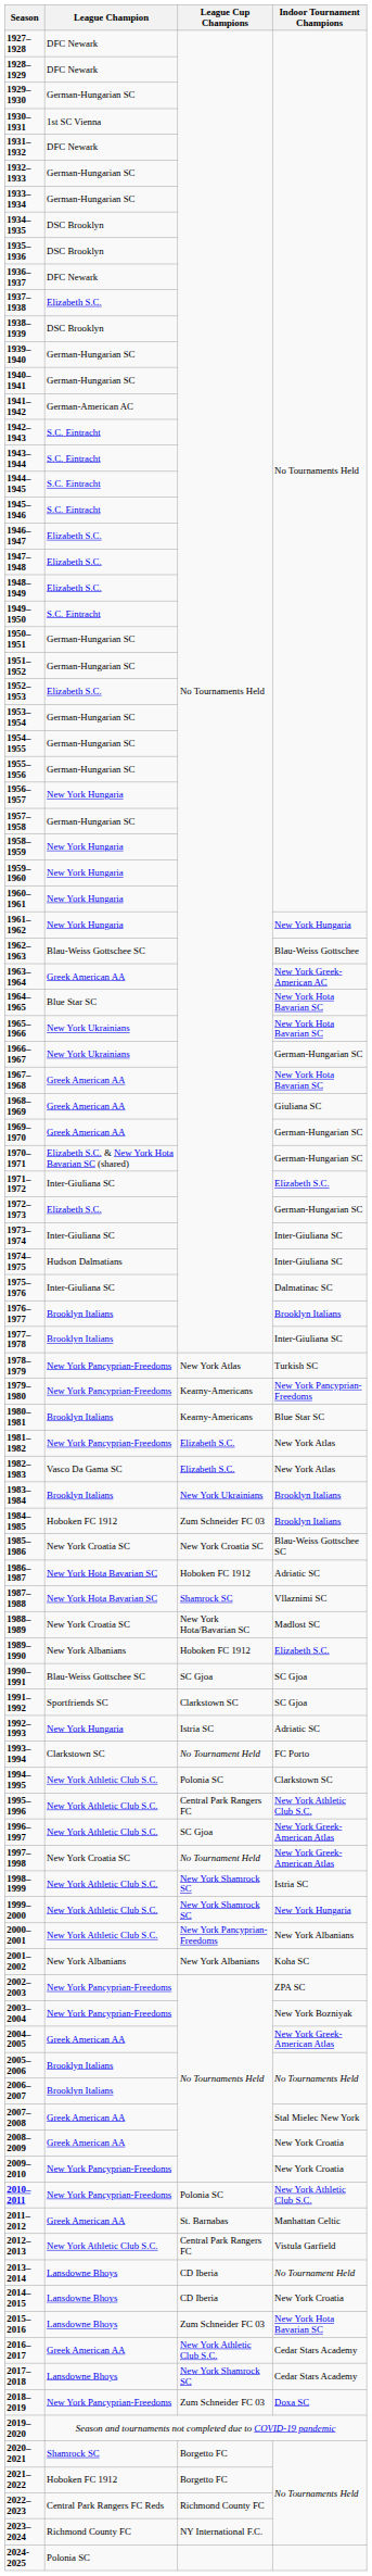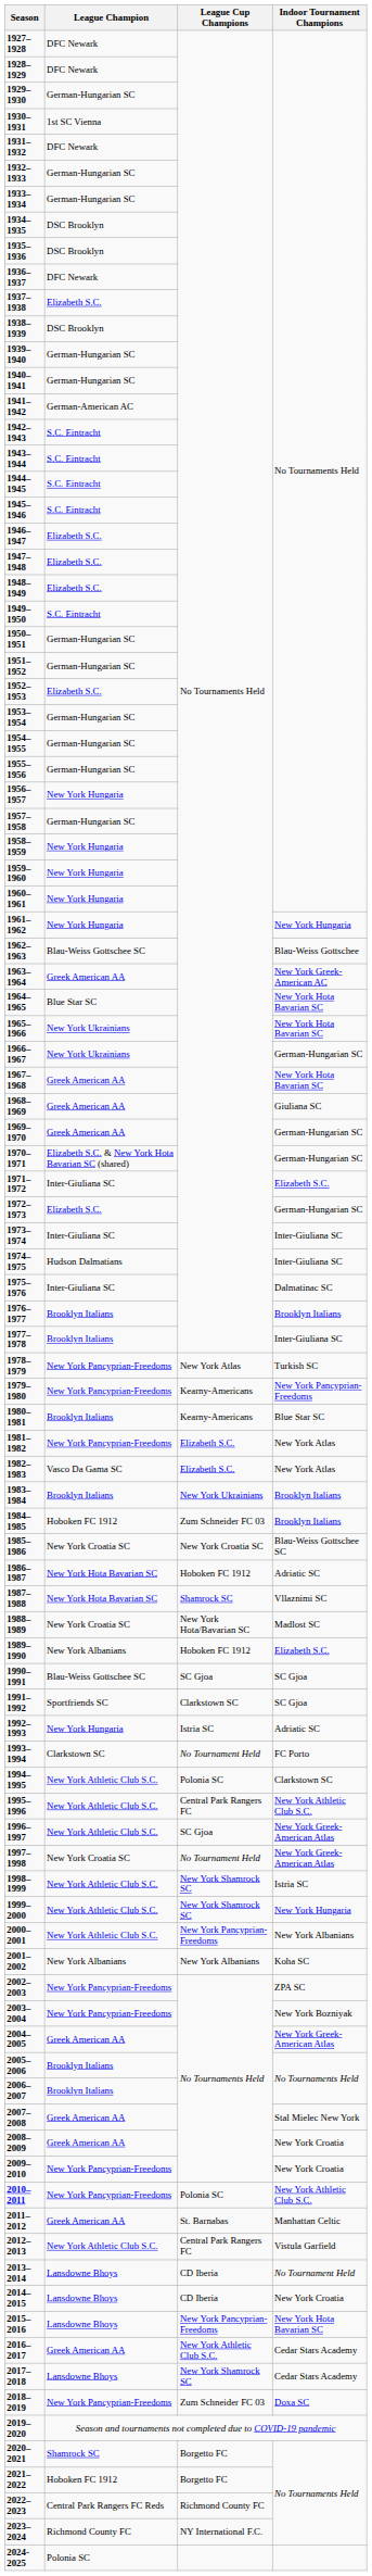 <table class="wikitable">
 <tr>
 <th>Season</th>
 <th>League Champion</th>
 <th>League Cup Champions</th>
 <th>Indoor Tournament Champions</th>
 </tr>
 <tr>
 <td><strong>1927–1928</strong></td>
 <td>DFC Newark</td>
 <td rowspan="51">No Tournaments Held</td>
 <td rowspan="34">No Tournaments Held</td>
 </tr>
 <tr>
 <td><strong>1928–1929</strong></td>
 <td>DFC Newark</td>
 </tr>
 <tr>
 <td><strong>1929–1930</strong></td>
 <td>German-Hungarian SC</td>
 </tr>
 <tr>
 <td><strong>1930–1931</strong></td>
 <td>1st SC Vienna</td>
 </tr>
 <tr>
 <td><strong>1931–1932</strong></td>
 <td>DFC Newark</td>
 </tr>
 <tr>
 <td><strong>1932–1933</strong></td>
 <td>German-Hungarian SC</td>
 </tr>
 <tr>
 <td><strong>1933–1934</strong></td>
 <td>German-Hungarian SC</td>
 </tr>
 <tr>
 <td><strong>1934–1935</strong></td>
 <td>DSC Brooklyn</td>
 </tr>
 <tr>
 <td><strong>1935–1936</strong></td>
 <td>DSC Brooklyn</td>
 </tr>
 <tr>
 <td><strong>1936–1937</strong></td>
 <td>DFC Newark</td>
 </tr>
 <tr>
 <td><strong>1937–1938</strong></td>
 <td><a href='#'>Elizabeth S.C.</a></td>
 </tr>
 <tr>
 <td><strong>1938–1939</strong></td>
 <td>DSC Brooklyn</td>
 </tr>
 <tr>
 <td><strong>1939–1940</strong></td>
 <td>German-Hungarian SC</td>
 </tr>
 <tr>
 <td><strong>1940–1941</strong></td>
 <td>German-Hungarian SC</td>
 </tr>
 <tr>
 <td><strong>1941–1942</strong></td>
 <td>German-American AC</td>
 </tr>
 <tr>
 <td><strong>1942–1943</strong></td>
 <td><a href='#'>S.C. Eintracht</a></td>
 </tr>
 <tr>
 <td><strong>1943–1944</strong></td>
 <td><a href='#'>S.C. Eintracht</a></td>
 </tr>
 <tr>
 <td><strong>1944–1945</strong></td>
 <td><a href='#'>S.C. Eintracht</a></td>
 </tr>
 <tr>
 <td><strong>1945–1946</strong></td>
 <td><a href='#'>S.C. Eintracht</a></td>
 </tr>
 <tr>
 <td><strong>1946–1947</strong></td>
 <td><a href='#'>Elizabeth S.C.</a></td>
 </tr>
 <tr>
 <td><strong>1947–1948</strong></td>
 <td><a href='#'>Elizabeth S.C.</a></td>
 </tr>
 <tr>
 <td><strong>1948–1949</strong></td>
 <td><a href='#'>Elizabeth S.C.</a></td>
 </tr>
 <tr>
 <td><strong>1949–1950</strong></td>
 <td><a href='#'>S.C. Eintracht</a></td>
 </tr>
 <tr>
 <td><strong>1950–1951</strong></td>
 <td>German-Hungarian SC</td>
 </tr>
 <tr>
 <td><strong>1951–1952</strong></td>
 <td>German-Hungarian SC</td>
 </tr>
 <tr>
 <td><strong>1952–1953</strong></td>
 <td><a href='#'>Elizabeth S.C.</a></td>
 </tr>
 <tr>
 <td><strong>1953–1954</strong></td>
 <td>German-Hungarian SC</td>
 </tr>
 <tr>
 <td><strong>1954–1955</strong></td>
 <td>German-Hungarian SC</td>
 </tr>
 <tr>
 <td><strong>1955–1956</strong></td>
 <td>German-Hungarian SC</td>
 </tr>
 <tr>
 <td><strong>1956–1957</strong></td>
 <td><a href='#'>New York Hungaria</a></td>
 </tr>
 <tr>
 <td><strong>1957–1958</strong></td>
 <td>German-Hungarian SC</td>
 </tr>
 <tr>
 <td><strong>1958–1959</strong></td>
 <td><a href='#'>New York Hungaria</a></td>
 </tr>
 <tr>
 <td><strong>1959–1960</strong></td>
 <td><a href='#'>New York Hungaria</a></td>
 </tr>
 <tr>
 <td><strong>1960–1961</strong></td>
 <td><a href='#'>New York Hungaria</a></td>
 </tr>
 <tr>
 <td><strong>1961–1962</strong></td>
 <td><a href='#'>New York Hungaria</a></td>
 <td><a href='#'>New York Hungaria</a></td>
 </tr>
 <tr>
 <td><strong>1962–1963</strong></td>
 <td>Blau-Weiss Gottschee SC</td>
 <td>Blau-Weiss Gottschee</td>
 </tr>
 <tr>
 <td><strong>1963–1964</strong></td>
 <td><a href='#'>Greek American AA</a></td>
 <td><a href='#'>New York Greek-American AC</a></td>
 </tr>
 <tr>
 <td><strong>1964–1965</strong></td>
 <td>Blue Star SC</td>
 <td><a href='#'>New York Hota Bavarian SC</a></td>
 </tr>
 <tr>
 <td><strong>1965–1966</strong></td>
 <td><a href='#'>New York Ukrainians</a></td>
 <td><a href='#'>New York Hota Bavarian SC</a></td>
 </tr>
 <tr>
 <td><strong>1966–1967</strong></td>
 <td><a href='#'>New York Ukrainians</a></td>
 <td>German-Hungarian SC</td>
 </tr>
 <tr>
 <td><strong>1967–1968</strong></td>
 <td><a href='#'>Greek American AA</a></td>
 <td><a href='#'>New York Hota Bavarian SC</a></td>
 </tr>
 <tr>
 <td><strong>1968–1969</strong></td>
 <td><a href='#'>Greek American AA</a></td>
 <td>Giuliana SC</td>
 </tr>
 <tr>
 <td><strong>1969–1970</strong></td>
 <td><a href='#'>Greek American AA</a></td>
 <td>German-Hungarian SC</td>
 </tr>
 <tr>
 <td><strong>1970–1971</strong></td>
 <td><a href='#'>Elizabeth S.C.</a> & <a href='#'>New York Hota Bavarian SC</a> (shared)</td>
 <td>German-Hungarian SC</td>
 </tr>
 <tr>
 <td><strong>1971–1972</strong></td>
 <td>Inter-Giuliana SC</td>
 <td><a href='#'>Elizabeth S.C.</a></td>
 </tr>
 <tr>
 <td><strong>1972–1973</strong></td>
 <td><a href='#'>Elizabeth S.C.</a></td>
 <td>German-Hungarian SC</td>
 </tr>
 <tr>
 <td><strong>1973–1974</strong></td>
 <td>Inter-Giuliana SC</td>
 <td>Inter-Giuliana SC</td>
 </tr>
 <tr>
 <td><strong>1974–1975</strong></td>
 <td>Hudson Dalmatians</td>
 <td>Inter-Giuliana SC</td>
 </tr>
 <tr>
 <td><strong>1975–1976</strong></td>
 <td>Inter-Giuliana SC</td>
 <td>Dalmatinac SC</td>
 </tr>
 <tr>
 <td><strong>1976–1977</strong></td>
 <td><a href='#'>Brooklyn Italians</a></td>
 <td><a href='#'>Brooklyn Italians</a></td>
 </tr>
 <tr>
 <td><strong>1977–1978</strong></td>
 <td><a href='#'>Brooklyn Italians</a></td>
 <td>Inter-Giuliana SC</td>
 </tr>
 <tr>
 <td><strong>1978–1979</strong></td>
 <td><a href='#'>New York Pancyprian-Freedoms</a></td>
 <td>New York Atlas</td>
 <td>Turkish SC</td>
 </tr>
 <tr>
 <td><strong>1979–1980</strong></td>
 <td><a href='#'>New York Pancyprian-Freedoms</a></td>
 <td>Kearny-Americans</td>
 <td><a href='#'>New York Pancyprian-Freedoms</a></td>
 </tr>
 <tr>
 <td><strong>1980–1981</strong></td>
 <td><a href='#'>Brooklyn Italians</a></td>
 <td>Kearny-Americans</td>
 <td>Blue Star SC</td>
 </tr>
 <tr>
 <td><strong>1981–1982</strong></td>
 <td><a href='#'>New York Pancyprian-Freedoms</a></td>
 <td><a href='#'>Elizabeth S.C.</a></td>
 <td>New York Atlas</td>
 </tr>
 <tr>
 <td><strong>1982–1983</strong></td>
 <td>Vasco Da Gama SC</td>
 <td><a href='#'>Elizabeth S.C.</a></td>
 <td>New York Atlas</td>
 </tr>
 <tr>
 <td><strong>1983–1984</strong></td>
 <td><a href='#'>Brooklyn Italians</a></td>
 <td><a href='#'>New York Ukrainians</a></td>
 <td><a href='#'>Brooklyn Italians</a></td>
 </tr>
 <tr>
 <td><strong>1984–1985</strong></td>
 <td>Hoboken FC 1912</td>
 <td>Zum Schneider FC 03</td>
 <td><a href='#'>Brooklyn Italians</a></td>
 </tr>
 <tr>
 <td><strong>1985–1986</strong></td>
 <td>New York Croatia SC</td>
 <td>New York Croatia SC</td>
 <td>Blau-Weiss Gottschee SC</td>
 </tr>
 <tr>
 <td><strong>1986–1987</strong></td>
 <td><a href='#'>New York Hota Bavarian SC</a></td>
 <td>Hoboken FC 1912</td>
 <td>Adriatic SC</td>
 </tr>
 <tr>
 <td><strong>1987–1988</strong></td>
 <td><a href='#'>New York Hota Bavarian SC</a></td>
 <td><a href='#'>Shamrock SC</a></td>
 <td>Vllaznimi SC</td>
 </tr>
 <tr>
 <td><strong>1988–1989</strong></td>
 <td>New York Croatia SC</td>
 <td>New York Hota/Bavarian SC</td>
 <td>Madlost SC</td>
 </tr>
 <tr>
 <td><strong>1989–1990</strong></td>
 <td>New York Albanians</td>
 <td>Hoboken FC 1912</td>
 <td><a href='#'>Elizabeth S.C.</a></td>
 </tr>
 <tr>
 <td><strong>1990–1991</strong></td>
 <td>Blau-Weiss Gottschee SC</td>
 <td>SC Gjoa</td>
 <td>SC Gjoa</td>
 </tr>
 <tr>
 <td><strong>1991–1992</strong></td>
 <td>Sportfriends SC</td>
 <td>Clarkstown SC</td>
 <td>SC Gjoa</td>
 </tr>
 <tr>
 <td><strong>1992–1993</strong></td>
 <td><a href='#'>New York Hungaria</a></td>
 <td>Istria SC</td>
 <td>Adriatic SC</td>
 </tr>
 <tr>
 <td><strong>1993–1994</strong></td>
 <td>Clarkstown SC</td>
 <td><em>No Tournament Held</em></td>
 <td>FC Porto</td>
 </tr>
 <tr>
 <td><strong>1994–1995</strong></td>
 <td><a href='#'>New York Athletic Club S.C.</a></td>
 <td>Polonia SC</td>
 <td>Clarkstown SC</td>
 </tr>
 <tr>
 <td><strong>1995–1996</strong></td>
 <td><a href='#'>New York Athletic Club S.C.</a></td>
 <td>Central Park Rangers FC</td>
 <td><a href='#'>New York Athletic Club S.C.</a></td>
 </tr>
 <tr>
 <td><strong>1996–1997</strong></td>
 <td><a href='#'>New York Athletic Club S.C.</a></td>
 <td>SC Gjoa</td>
 <td><a href='#'>New York Greek-American Atlas</a></td>
 </tr>
 <tr>
 <td><strong>1997–1998</strong></td>
 <td>New York Croatia SC</td>
 <td><em>No Tournament Held</em></td>
 <td><a href='#'>New York Greek-American Atlas</a></td>
 </tr>
 <tr>
 <td><strong>1998–1999</strong></td>
 <td><a href='#'>New York Athletic Club S.C.</a></td>
 <td><a href='#'>New York Shamrock SC</a></td>
 <td>Istria SC</td>
 </tr>
 <tr>
 <td><strong>1999–2000</strong></td>
 <td><a href='#'>New York Athletic Club S.C.</a></td>
 <td><a href='#'>New York Shamrock SC</a></td>
 <td><a href='#'>New York Hungaria</a></td>
 </tr>
 <tr>
 <td><strong>2000–2001</strong></td>
 <td><a href='#'>New York Athletic Club S.C.</a></td>
 <td><a href='#'>New York Pancyprian-Freedoms</a></td>
 <td>New York Albanians</td>
 </tr>
 <tr>
 <td><strong>2001–2002</strong></td>
 <td>New York Albanians</td>
 <td>New York Albanians</td>
 <td>Koha SC</td>
 </tr>
 <tr>
 <td><strong>2002–2003</strong></td>
 <td><a href='#'>New York Pancyprian-Freedoms</a></td>
 <td rowspan="8"><em>No Tournaments Held</em></td>
 <td>ZPA SC</td>
 </tr>
 <tr>
 <td><strong>2003–2004</strong></td>
 <td><a href='#'>New York Pancyprian-Freedoms</a></td>
 <td>New York Bozniyak</td>
 </tr>
 <tr>
 <td><strong>2004–2005</strong></td>
 <td><a href='#'>Greek American AA</a></td>
 <td><a href='#'>New York Greek-American Atlas</a></td>
 </tr>
 <tr>
 <td><strong>2005–2006</strong></td>
 <td><a href='#'>Brooklyn Italians</a></td>
 <td rowspan="2"><em>No Tournaments Held</em></td>
 </tr>
 <tr>
 <td><strong>2006–2007</strong></td>
 <td><a href='#'>Brooklyn Italians</a></td>
 </tr>
 <tr>
 <td><strong>2007–2008</strong></td>
 <td><a href='#'>Greek American AA</a></td>
 <td>Stal Mielec New York</td>
 </tr>
 <tr>
 <td><strong>2008–2009</strong></td>
 <td><a href='#'>Greek American AA</a></td>
 <td>New York Croatia</td>
 </tr>
 <tr>
 <td><strong>2009–2010</strong></td>
 <td><a href='#'>New York Pancyprian-Freedoms</a></td>
 <td>New York Croatia</td>
 </tr>
 <tr>
 <td><strong><a href='#'>2010–2011</a></strong></td>
 <td><a href='#'>New York Pancyprian-Freedoms</a></td>
 <td>Polonia SC</td>
 <td><a href='#'>New York Athletic Club S.C.</a></td>
 </tr>
 <tr>
 <td><strong>2011–2012</strong></td>
 <td><a href='#'>Greek American AA</a></td>
 <td>St. Barnabas</td>
 <td>Manhattan Celtic</td>
 </tr>
 <tr>
 <td><strong>2012–2013</strong></td>
 <td><a href='#'>New York Athletic Club S.C.</a></td>
 <td>Central Park Rangers FC</td>
 <td>Vistula Garfield</td>
 </tr>
 <tr>
 <td><strong>2013–2014</strong></td>
 <td><a href='#'>Lansdowne Bhoys</a></td>
 <td>CD Iberia</td>
 <td><em>No Tournament Held</em></td>
 </tr>
 <tr>
 <td><strong>2014–2015</strong></td>
 <td><a href='#'>Lansdowne Bhoys</a></td>
 <td>CD Iberia</td>
 <td>New York Croatia</td>
 </tr>
 <tr>
 <td><strong>2015–2016</strong></td>
 <td><a href='#'>Lansdowne Bhoys</a></td>
-<td>Zum Schneider FC 03</td>
+<td><a href='#'>New York Pancyprian-Freedoms</a></td>
 <td><a href='#'>New York Hota Bavarian SC</a></td>
 </tr>
 <tr>
 <td><strong>2016–2017</strong></td>
 <td><a href='#'>Greek American AA</a></td>
 <td><a href='#'>New York Athletic Club S.C.</a></td>
 <td>Cedar Stars Academy</td>
 </tr>
 <tr>
 <td><strong>2017–2018</strong></td>
 <td><a href='#'>Lansdowne Bhoys</a></td>
 <td><a href='#'>New York Shamrock SC</a></td>
 <td>Cedar Stars Academy</td>
 </tr>
 <tr>
 <td><strong>2018–2019</strong></td>
 <td><a href='#'>New York Pancyprian-Freedoms</a></td>
 <td>Zum Schneider FC 03</td>
 <td><a href='#'>Doxa SC</a></td>
 </tr>
 <tr>
 <td><strong>2019–2020</strong></td>
 <td align=center colspan=3><em>Season and tournaments not completed due to <a href='#'>COVID-19 pandemic</a></em></td>
 </tr>
 <tr>
 <td><strong>2020–2021</strong></td>
 <td><a href='#'>Shamrock SC</a></td>
 <td>Borgetto FC</td>
 <td rowspan="4"><em>No Tournaments Held</em></td>
 </tr>
 <tr>
 <td><strong>2021–2022</strong></td>
 <td>Hoboken FC 1912</td>
 <td>Borgetto FC</td>
 </tr>
 <tr>
 <td><strong>2022–2023</strong></td>
 <td>Central Park Rangers FC Reds</td>
 <td>Richmond County FC</td>
 </tr>
 <tr>
 <td><strong>2023–2024</strong></td>
 <td>Richmond County FC</td>
 <td>NY International F.C.</td>
 </tr>
 <tr>
 <td><strong>2024-2025</strong></td>
 <td>Polonia SC</td>
 <td></td>
 </tr>
 </table>
